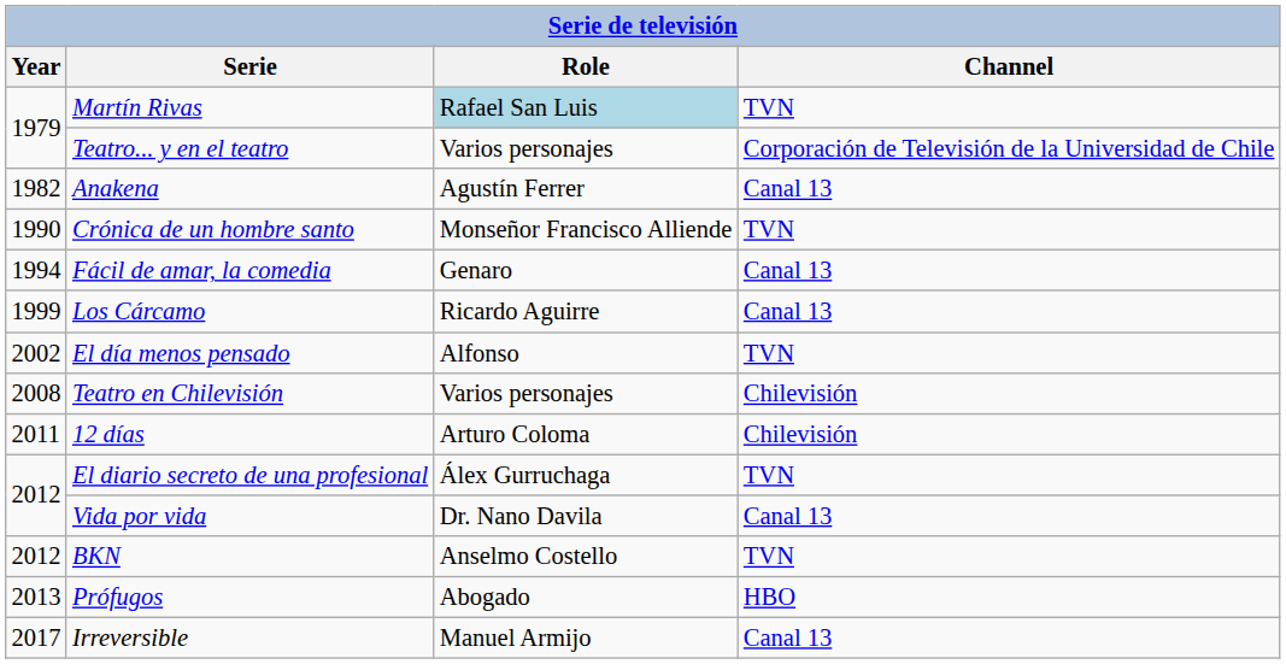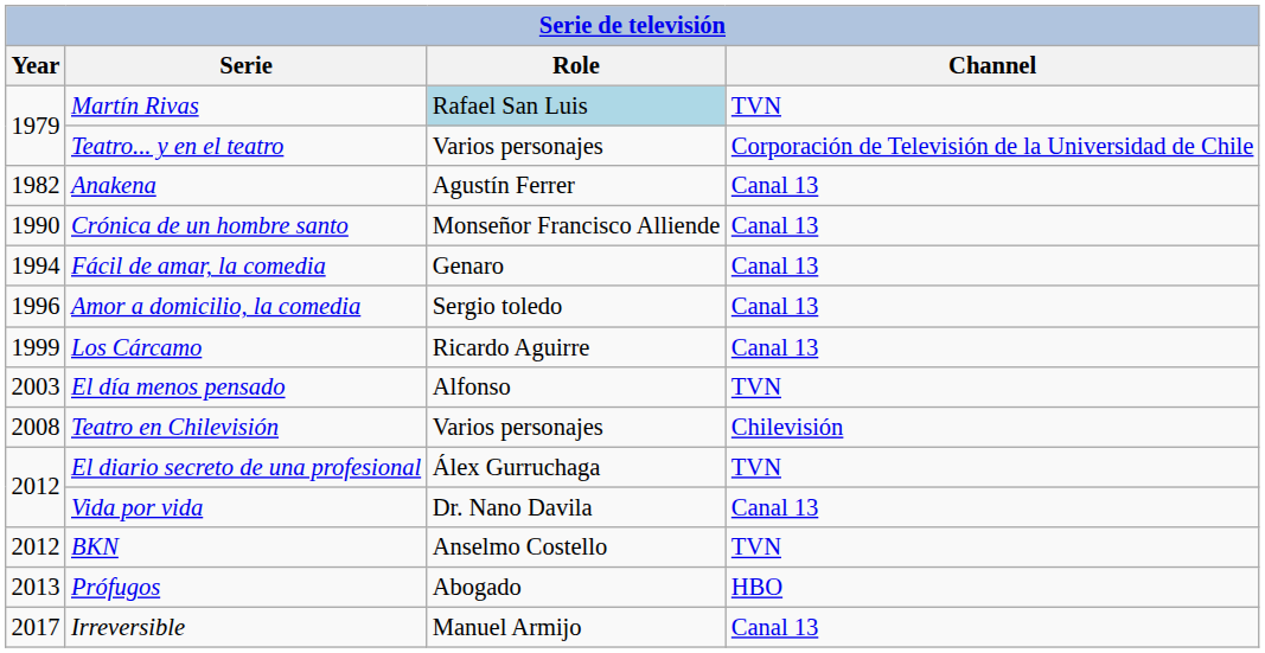 <table class="wikitable" style="font-size: 95%;">
 <tr>
 <th colspan="4" style="background: LightSteelBlue;"><a href='#'>Serie de televisión</a></th>
 </tr>
 <tr>
 <th>Year</th>
 <th>Serie</th>
 <th>Role</th>
 <th>Channel</th>
 </tr>
 <tr>
 <td rowspan="2">1979</td>
 <td><em><a href='#'>Martín Rivas</a></em></td>
 <td style="background: lightblue;">Rafael San Luis</td>
 <td><a href='#'>TVN</a></td>
 </tr>
 <tr>
 <td><em><a href='#'>Teatro... y en el teatro</a></em></td>
 <td>Varios personajes</td>
 <td><a href='#'>Corporación de Televisión de la Universidad de Chile</a></td>
 </tr>
 <tr>
 <td>1982</td>
 <td><em><a href='#'>Anakena</a></em></td>
 <td>Agustín Ferrer</td>
 <td><a href='#'>Canal 13</a></td>
 </tr>
 <tr>
 <td>1990</td>
 <td><em><a href='#'>Crónica de un hombre santo</a></em></td>
 <td>Monseñor Francisco Alliende</td>
-<td><a href='#'>TVN</a></td>
+<td><a href='#'>Canal 13</a></td>
 </tr>
 <tr>
 <td>1994</td>
 <td><em><a href='#'>Fácil de amar, la comedia</a></em></td>
 <td>Genaro</td>
+<td><a href='#'>Canal 13</a></td>
+</tr>
+<tr>
+<td>1996</td>
+<td><em><a href='#'>Amor a domicilio, la comedia</a></em></td>
+<td>Sergio toledo</td>
 <td><a href='#'>Canal 13</a></td>
 </tr>
 <tr>
 <td>1999</td>
 <td><em><a href='#'>Los Cárcamo</a></em></td>
 <td>Ricardo Aguirre</td>
 <td><a href='#'>Canal 13</a></td>
 </tr>
 <tr>
-<td>2002</td>
+<td>2003</td>
 <td><em><a href='#'>El día menos pensado</a></em></td>
 <td>Alfonso</td>
 <td><a href='#'>TVN</a></td>
 </tr>
 <tr>
 <td>2008</td>
 <td><em><a href='#'>Teatro en Chilevisión</a></em></td>
 <td>Varios personajes</td>
-<td><a href='#'>Chilevisión</a></td>
-</tr>
-<tr>
-<td>2011</td>
-<td><em><a href='#'>12 días</a></em></td>
-<td>Arturo Coloma</td>
 <td><a href='#'>Chilevisión</a></td>
 </tr>
 <tr>
 <td rowspan="2">2012</td>
 <td><em><a href='#'>El diario secreto de una profesional</a></em></td>
 <td>Álex Gurruchaga</td>
 <td><a href='#'>TVN</a></td>
 </tr>
 <tr>
 <td><em><a href='#'>Vida por vida</a></em></td>
 <td>Dr. Nano Davila</td>
 <td><a href='#'>Canal 13</a></td>
 </tr>
 <tr>
 <td>2012</td>
 <td><em><a href='#'>BKN</a></em></td>
 <td>Anselmo Costello</td>
 <td><a href='#'>TVN</a></td>
 </tr>
 <tr>
 <td>2013</td>
 <td><em><a href='#'>Prófugos</a></em></td>
 <td>Abogado</td>
 <td><a href='#'>HBO</a></td>
 </tr>
 <tr>
 <td>2017</td>
 <td><em>Irreversible</em></td>
 <td>Manuel Armijo</td>
 <td><a href='#'>Canal 13</a></td>
 </tr>
 </table>
